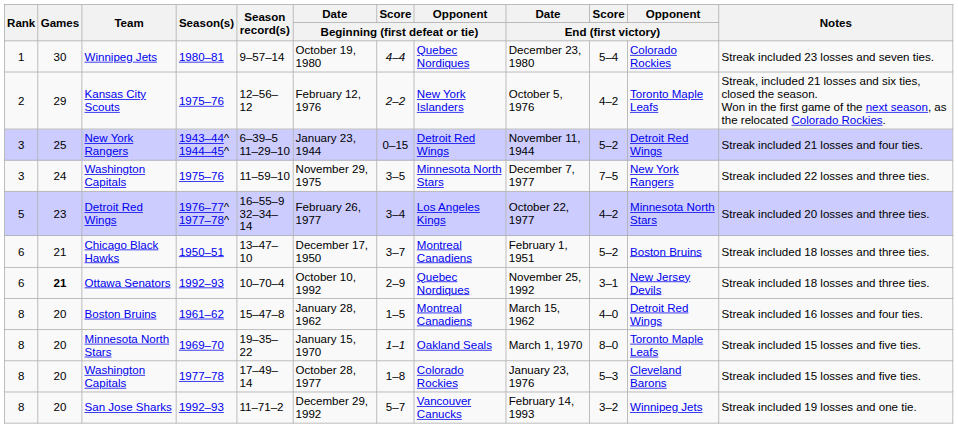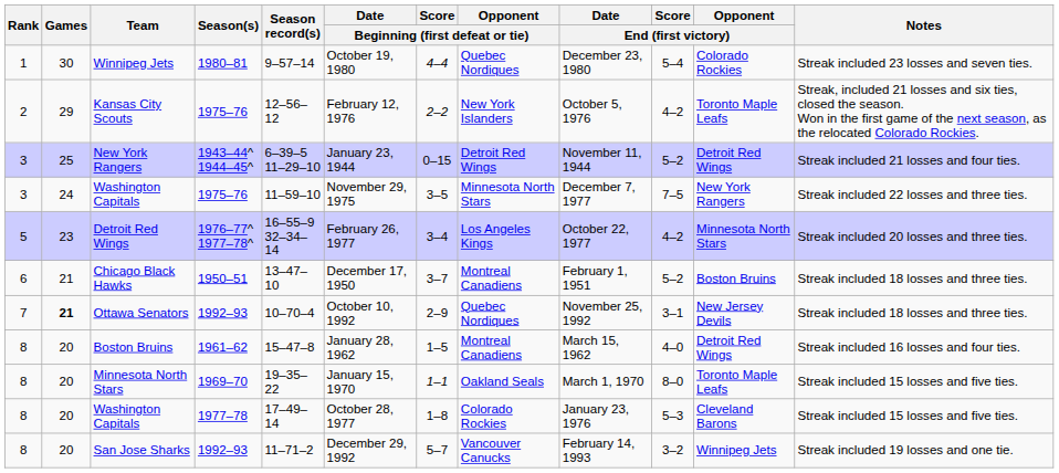 <table class="wikitable sortable" style="font-size:95%">
 <tr>
 <th rowspan="2">Rank</th>
 <th rowspan="2">Games</th>
 <th rowspan="2">Team</th>
 <th rowspan="2">Season(s)</th>
 <th rowspan="2">Season<br>record(s)</th>
 <th>Date</th>
 <th class="unsortable">Score</th>
 <th>Opponent</th>
 <th>Date</th>
 <th class="unsortable">Score</th>
 <th>Opponent</th>
 <th rowspan="2" class="unsortable">Notes</th>
 </tr>
 <tr class="unsortable">
 <th colspan="3">Beginning (first defeat or tie)</th>
 <th colspan="3">End (first victory)</th>
 </tr>
 <tr>
 <td align="center">1</td>
 <td align="center">30</td>
 <td><a href='#'>Winnipeg Jets</a></td>
 <td><a href='#'>1980–81</a></td>
 <td>9–57–14</td>
 <td>October 19, 1980</td>
 <td align="center"><em>4–4</em></td>
 <td><a href='#'>Quebec Nordiques</a></td>
 <td>December 23, 1980</td>
 <td align="center">5–4</td>
 <td><a href='#'>Colorado Rockies</a></td>
 <td>Streak included 23 losses and seven ties.</td>
 </tr>
 <tr>
 <td align="center">2</td>
 <td align="center">29</td>
 <td><a href='#'>Kansas City Scouts</a></td>
 <td><a href='#'>1975–76</a></td>
 <td>12–56–12</td>
 <td>February 12, 1976</td>
 <td align="center"><em>2–2</em></td>
 <td><a href='#'>New York Islanders</a></td>
 <td>October 5, 1976</td>
 <td align="center">4–2</td>
 <td><a href='#'>Toronto Maple Leafs</a></td>
 <td>Streak, included 21 losses and six ties, closed the season.<br>Won in the first game of the <a href='#'>next season</a>, as the relocated <a href='#'>Colorado Rockies</a>.</td>
 </tr>
 <tr bgcolor="#ccccff">
 <td align="center">3 </td>
 <td align="center">25</td>
 <td><a href='#'>New York Rangers</a></td>
 <td><a href='#'>1943–44</a>^<br><a href='#'>1944–45</a>^</td>
 <td>6–39–5<br>11–29–10</td>
 <td>January 23, 1944</td>
 <td align="center">0–15</td>
 <td><a href='#'>Detroit Red Wings</a></td>
 <td>November 11, 1944</td>
 <td align="center">5–2</td>
 <td><a href='#'>Detroit Red Wings</a></td>
 <td>Streak included 21 losses and four ties.</td>
 </tr>
 <tr>
 <td align="center">3 </td>
 <td align="center">24</td>
 <td><a href='#'>Washington Capitals</a></td>
 <td><a href='#'>1975–76</a></td>
 <td>11–59–10</td>
 <td>November 29, 1975</td>
 <td align="center">3–5</td>
 <td><a href='#'>Minnesota North Stars</a></td>
 <td>December 7, 1977</td>
 <td align="center">7–5</td>
 <td><a href='#'>New York Rangers</a></td>
 <td>Streak included 22 losses and three ties.</td>
 </tr>
 <tr bgcolor="#ccccff">
 <td align="center">5</td>
 <td align="center">23</td>
 <td><a href='#'>Detroit Red Wings</a></td>
 <td><a href='#'>1976–77</a>^<br><a href='#'>1977–78</a>^</td>
 <td>16–55–9<br>32–34–14</td>
 <td>February 26, 1977</td>
 <td align="center">3–4</td>
 <td><a href='#'>Los Angeles Kings</a></td>
 <td>October 22, 1977</td>
 <td align="center">4–2</td>
 <td><a href='#'>Minnesota North Stars</a></td>
 <td>Streak included 20 losses and three ties.</td>
 </tr>
 <tr>
 <td align="center">6 </td>
 <td align="center">21</td>
 <td><a href='#'>Chicago Black Hawks</a></td>
 <td><a href='#'>1950–51</a></td>
 <td>13–47–10</td>
 <td>December 17, 1950</td>
 <td align="center">3–7</td>
 <td><a href='#'>Montreal Canadiens</a></td>
 <td>February 1, 1951</td>
 <td align="center">5–2</td>
 <td><a href='#'>Boston Bruins</a></td>
 <td>Streak included 18 losses and three ties.</td>
 </tr>
 <tr>
-<td align="center">6 </td>
+<td align="center">7 </td>
 <td align="center"><strong>21</strong></td>
 <td><a href='#'>Ottawa Senators</a></td>
 <td><a href='#'>1992–93</a></td>
 <td>10–70–4</td>
 <td>October 10, 1992</td>
 <td align="center">2–9</td>
 <td><a href='#'>Quebec Nordiques</a></td>
 <td>November 25, 1992</td>
 <td align="center">3–1</td>
 <td><a href='#'>New Jersey Devils</a></td>
 <td>Streak included 18 losses and three ties.</td>
 </tr>
 <tr>
 <td align="center">8 </td>
 <td align="center">20</td>
 <td><a href='#'>Boston Bruins</a></td>
 <td><a href='#'>1961–62</a></td>
 <td>15–47–8</td>
 <td>January 28, 1962</td>
 <td align="center">1–5</td>
 <td><a href='#'>Montreal Canadiens</a></td>
 <td>March 15, 1962</td>
 <td align="center">4–0</td>
 <td><a href='#'>Detroit Red Wings</a></td>
 <td>Streak included 16 losses and four ties.</td>
 </tr>
 <tr>
 <td align="center">8 </td>
 <td align="center">20</td>
 <td><a href='#'>Minnesota North Stars</a></td>
 <td><a href='#'>1969–70</a></td>
 <td>19–35–22</td>
 <td>January 15, 1970</td>
 <td align="center"><em>1–1</em></td>
 <td><a href='#'>Oakland Seals</a></td>
 <td>March 1, 1970</td>
 <td align="center">8–0</td>
 <td><a href='#'>Toronto Maple Leafs</a></td>
 <td>Streak included 15 losses and five ties.</td>
 </tr>
 <tr>
 <td align="center">8 </td>
 <td align="center">20</td>
 <td><a href='#'>Washington Capitals</a></td>
 <td><a href='#'>1977–78</a></td>
 <td>17–49–14</td>
 <td>October 28, 1977</td>
 <td align="center">1–8</td>
 <td><a href='#'>Colorado Rockies</a></td>
 <td>January 23, 1976</td>
 <td align="center">5–3</td>
 <td><a href='#'>Cleveland Barons</a></td>
 <td>Streak included 15 losses and five ties.</td>
 </tr>
 <tr>
 <td align="center">8 </td>
 <td align="center">20</td>
 <td><a href='#'>San Jose Sharks</a></td>
 <td><a href='#'>1992–93</a></td>
 <td>11–71–2</td>
 <td>December 29, 1992</td>
 <td align="center">5–7</td>
 <td><a href='#'>Vancouver Canucks</a></td>
 <td>February 14, 1993</td>
 <td align="center">3–2</td>
 <td><a href='#'>Winnipeg Jets</a></td>
 <td>Streak included 19 losses and one tie.</td>
 </tr>
 </table>
